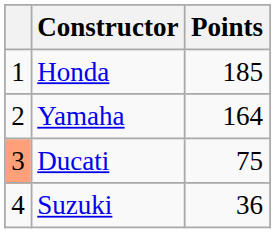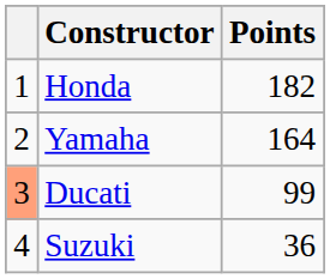 <table class="wikitable" style="font-size: 95%;">
 <tr>
 <th></th>
 <th>Constructor</th>
 <th>Points</th>
 </tr>
 <tr>
 <td align=center>1</td>
 <td> <a href='#'>Honda</a></td>
-<td align=right>185</td>
+<td align=right>182</td>
 </tr>
 <tr>
 <td align=center>2</td>
 <td> <a href='#'>Yamaha</a></td>
 <td align=right>164</td>
 </tr>
 <tr>
 <td align=center style="background: lightsalmon;">3</td>
 <td> <a href='#'>Ducati</a></td>
-<td align=right>75</td>
+<td align=right>99</td>
 </tr>
 <tr>
 <td align=center>4</td>
 <td> <a href='#'>Suzuki</a></td>
 <td align=right>36</td>
 </tr>
 </table>
